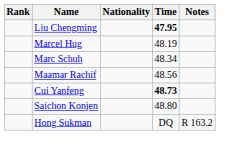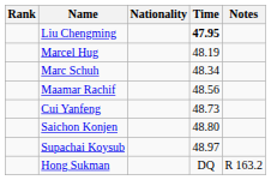 <table class="wikitable sortable" style="text-align:center">
 <tr>
 <th>Rank</th>
 <th>Name</th>
 <th>Nationality</th>
 <th>Time</th>
 <th>Notes</th>
 </tr>
 <tr>
 <td></td>
 <td align=left><a href='#'>Liu Chengming</a></td>
 <td align=left></td>
 <td><strong>47.95</strong></td>
 <td></td>
 </tr>
 <tr>
 <td></td>
 <td align=left><a href='#'>Marcel Hug</a></td>
 <td align=left></td>
 <td>48.19</td>
 <td></td>
 </tr>
 <tr>
 <td></td>
 <td align=left><a href='#'>Marc Schuh</a></td>
 <td align=left></td>
 <td>48.34</td>
 <td></td>
 </tr>
 <tr>
 <td></td>
 <td align=left><a href='#'>Maamar Rachif</a></td>
 <td align=left></td>
 <td>48.56</td>
 <td></td>
 </tr>
 <tr>
 <td></td>
 <td align=left><a href='#'>Cui Yanfeng</a></td>
 <td align=left></td>
-<td><strong>48.73</strong></td>
+<td>48.73</td>
 <td></td>
 </tr>
 <tr>
 <td></td>
 <td align=left><a href='#'>Saichon Konjen</a></td>
 <td align=left></td>
 <td>48.80</td>
 <td></td>
 </tr>
 <tr>
 <td></td>
+<td align=left><a href='#'>Supachai Koysub</a></td>
+<td align=left></td>
+<td>48.97</td>
+<td></td>
+</tr>
+<tr>
+<td></td>
 <td align=left><a href='#'>Hong Sukman</a></td>
 <td align=left></td>
 <td>DQ</td>
 <td>R 163.2</td>
 </tr>
 </table>
